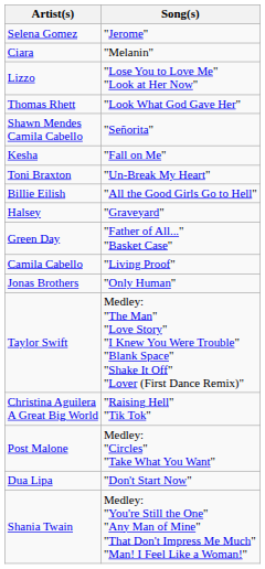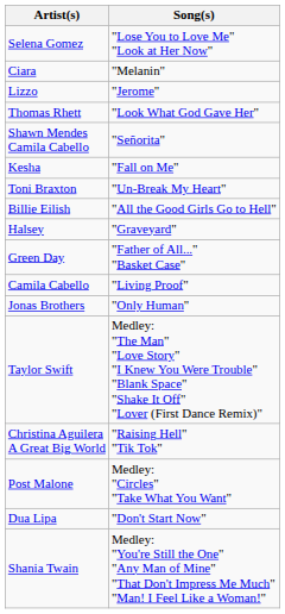 <table class="wikitable">
 <tr>
 <th>Artist(s)</th>
 <th>Song(s)</th>
 </tr>
 <tr>
 <td><a href='#'>Selena Gomez</a></td>
-<td>"<a href='#'>Jerome</a>"</td>
+<td>"<a href='#'>Lose You to Love Me</a>"<br>"<a href='#'>Look at Her Now</a>"</td>
 </tr>
 <tr>
 <td><a href='#'>Ciara</a></td>
 <td>"Melanin" </td>
 </tr>
 <tr>
 <td><a href='#'>Lizzo</a></td>
-<td>"<a href='#'>Lose You to Love Me</a>"<br>"<a href='#'>Look at Her Now</a>"</td>
+<td>"<a href='#'>Jerome</a>"</td>
 </tr>
 <tr>
 <td><a href='#'>Thomas Rhett</a></td>
 <td>"<a href='#'>Look What God Gave Her</a>"</td>
 </tr>
 <tr>
 <td><a href='#'>Shawn Mendes</a><br><a href='#'>Camila Cabello</a></td>
 <td>"<a href='#'>Señorita</a>"</td>
 </tr>
 <tr>
 <td><a href='#'>Kesha</a></td>
 <td>"<a href='#'>Fall on Me</a>"</td>
 </tr>
 <tr>
 <td><a href='#'>Toni Braxton</a></td>
 <td>"<a href='#'>Un-Break My Heart</a>"</td>
 </tr>
 <tr>
 <td><a href='#'>Billie Eilish</a></td>
 <td>"<a href='#'>All the Good Girls Go to Hell</a>"</td>
 </tr>
 <tr>
 <td><a href='#'>Halsey</a></td>
 <td>"<a href='#'>Graveyard</a>"</td>
 </tr>
 <tr>
 <td><a href='#'>Green Day</a></td>
 <td>"<a href='#'>Father of All...</a>"<br>"<a href='#'>Basket Case</a>"</td>
 </tr>
 <tr>
 <td><a href='#'>Camila Cabello</a></td>
 <td>"<a href='#'>Living Proof</a>"</td>
 </tr>
 <tr>
 <td><a href='#'>Jonas Brothers</a></td>
 <td>"<a href='#'>Only Human</a>" </td>
 </tr>
 <tr>
 <td><a href='#'>Taylor Swift</a></td>
 <td>Medley:<br>"<a href='#'>The Man</a>" <br>"<a href='#'>Love Story</a>"<br>"<a href='#'>I Knew You Were Trouble</a>"<br>"<a href='#'>Blank Space</a>"<br>"<a href='#'>Shake It Off</a>" <br>"<a href='#'>Lover</a> (First Dance Remix)" </td>
 </tr>
 <tr>
 <td><a href='#'>Christina Aguilera</a><br><a href='#'>A Great Big World</a></td>
 <td>"<a href='#'>Raising Hell</a>" <br>"<a href='#'>Tik Tok</a>"</td>
 </tr>
 <tr>
 <td><a href='#'>Post Malone</a></td>
 <td>Medley: <br> "<a href='#'>Circles</a>"<br>"<a href='#'>Take What You Want</a>" </td>
 </tr>
 <tr>
 <td><a href='#'>Dua Lipa</a></td>
 <td>"<a href='#'>Don't Start Now</a>"</td>
 </tr>
 <tr>
 <td><a href='#'>Shania Twain</a></td>
 <td>Medley: <br>"<a href='#'>You're Still the One</a>"<br>"<a href='#'>Any Man of Mine</a>"<br>"<a href='#'>That Don't Impress Me Much</a>"<br>"<a href='#'>Man! I Feel Like a Woman!</a>"</td>
 </tr>
 </table>
